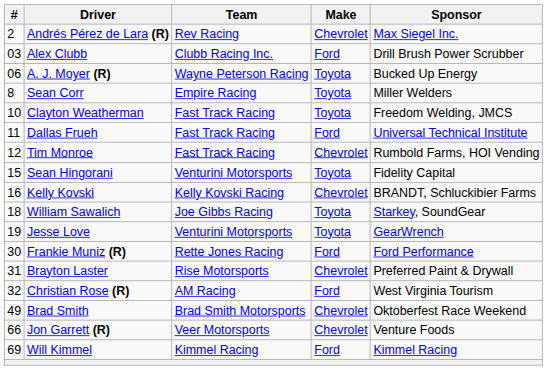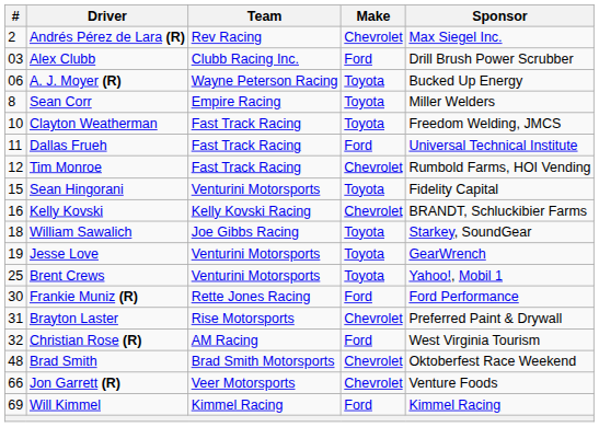 <table class="wikitable" style="font-size: 95%;">
 <tr>
 <th>#</th>
 <th>Driver</th>
 <th>Team</th>
 <th>Make</th>
 <th>Sponsor</th>
 </tr>
 <tr>
 <td>2</td>
 <td><a href='#'>Andrés Pérez de Lara</a> <strong>(R)</strong></td>
 <td><a href='#'>Rev Racing</a></td>
 <td><a href='#'>Chevrolet</a></td>
 <td><a href='#'>Max Siegel Inc.</a></td>
 </tr>
 <tr>
 <td>03</td>
 <td><a href='#'>Alex Clubb</a></td>
 <td><a href='#'>Clubb Racing Inc.</a></td>
 <td><a href='#'>Ford</a></td>
 <td>Drill Brush Power Scrubber</td>
 </tr>
 <tr>
 <td>06</td>
 <td><a href='#'>A. J. Moyer</a> <strong>(R)</strong></td>
 <td><a href='#'>Wayne Peterson Racing</a></td>
 <td><a href='#'>Toyota</a></td>
 <td>Bucked Up Energy</td>
 </tr>
 <tr>
 <td>8</td>
 <td><a href='#'>Sean Corr</a></td>
 <td><a href='#'>Empire Racing</a></td>
 <td><a href='#'>Toyota</a></td>
 <td>Miller Welders</td>
 </tr>
 <tr>
 <td>10</td>
 <td><a href='#'>Clayton Weatherman</a></td>
 <td><a href='#'>Fast Track Racing</a></td>
 <td><a href='#'>Toyota</a></td>
 <td>Freedom Welding, JMCS</td>
 </tr>
 <tr>
 <td>11</td>
 <td><a href='#'>Dallas Frueh</a></td>
 <td><a href='#'>Fast Track Racing</a></td>
 <td><a href='#'>Ford</a></td>
 <td><a href='#'>Universal Technical Institute</a></td>
 </tr>
 <tr>
 <td>12</td>
 <td><a href='#'>Tim Monroe</a></td>
 <td><a href='#'>Fast Track Racing</a></td>
 <td><a href='#'>Chevrolet</a></td>
 <td>Rumbold Farms, HOI Vending</td>
 </tr>
 <tr>
 <td>15</td>
 <td><a href='#'>Sean Hingorani</a></td>
 <td><a href='#'>Venturini Motorsports</a></td>
 <td><a href='#'>Toyota</a></td>
 <td>Fidelity Capital</td>
 </tr>
 <tr>
 <td>16</td>
 <td><a href='#'>Kelly Kovski</a></td>
 <td><a href='#'>Kelly Kovski Racing</a></td>
 <td><a href='#'>Chevrolet</a></td>
 <td>BRANDT, Schluckibier Farms</td>
 </tr>
 <tr>
 <td>18</td>
 <td><a href='#'>William Sawalich</a></td>
 <td><a href='#'>Joe Gibbs Racing</a></td>
 <td><a href='#'>Toyota</a></td>
 <td><a href='#'>Starkey</a>, SoundGear</td>
 </tr>
 <tr>
 <td>19</td>
 <td><a href='#'>Jesse Love</a></td>
 <td><a href='#'>Venturini Motorsports</a></td>
 <td><a href='#'>Toyota</a></td>
 <td><a href='#'>GearWrench</a></td>
 </tr>
 <tr>
+<td>25</td>
+<td nowrap=""><a href='#'>Brent Crews</a></td>
+<td><a href='#'>Venturini Motorsports</a></td>
+<td><a href='#'>Toyota</a></td>
+<td><a href='#'>Yahoo!</a>, <a href='#'>Mobil 1</a></td>
+</tr>
+<tr>
 <td>30</td>
 <td><a href='#'>Frankie Muniz</a> <strong>(R)</strong></td>
 <td><a href='#'>Rette Jones Racing</a></td>
 <td><a href='#'>Ford</a></td>
 <td><a href='#'>Ford Performance</a></td>
 </tr>
 <tr>
 <td>31</td>
 <td nowrap=""><a href='#'>Brayton Laster</a></td>
 <td><a href='#'>Rise Motorsports</a></td>
 <td><a href='#'>Chevrolet</a></td>
 <td>Preferred Paint & Drywall</td>
 </tr>
 <tr>
 <td>32</td>
 <td><a href='#'>Christian Rose</a> <strong>(R)</strong></td>
 <td><a href='#'>AM Racing</a></td>
 <td><a href='#'>Ford</a></td>
 <td>West Virginia Tourism</td>
 </tr>
 <tr>
-<td>49</td>
+<td>48</td>
 <td><a href='#'>Brad Smith</a></td>
 <td><a href='#'>Brad Smith Motorsports</a></td>
 <td><a href='#'>Chevrolet</a></td>
 <td>Oktoberfest Race Weekend</td>
 </tr>
 <tr>
 <td>66</td>
 <td><a href='#'>Jon Garrett</a> <strong>(R)</strong></td>
 <td><a href='#'>Veer Motorsports</a></td>
 <td><a href='#'>Chevrolet</a></td>
 <td>Venture Foods</td>
 </tr>
 <tr>
 <td>69</td>
 <td><a href='#'>Will Kimmel</a></td>
 <td><a href='#'>Kimmel Racing</a></td>
 <td><a href='#'>Ford</a></td>
 <td><a href='#'>Kimmel Racing</a></td>
 </tr>
 <tr>
 <th colspan="5"></th>
 </tr>
 </table>
